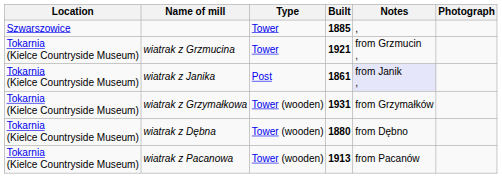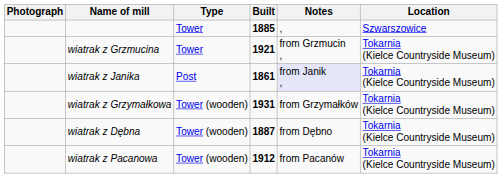 <table class="wikitable">
 <tr>
-<th>Location</th>
+<th>Photograph</th>
 <th>Name of mill</th>
 <th>Type</th>
 <th>Built</th>
 <th>Notes</th>
-<th>Photograph</th>
+<th>Location</th>
 </tr>
 <tr>
-<td><a href='#'>Szwarszowice</a></td>
+<td></td>
 <td></td>
 <td><a href='#'>Tower</a></td>
 <td><strong>1885 </strong></td>
 <td>, </td>
-<td></td>
+<td><a href='#'>Szwarszowice</a></td>
 </tr>
 <tr>
-<td><a href='#'>Tokarnia</a><br> (Kielce Countryside Museum)</td>
+<td></td>
 <td><em>wiatrak z Grzmucina</em></td>
 <td><a href='#'>Tower</a></td>
 <td><strong>1921</strong></td>
 <td>from Grzmucin <br>, </td>
-<td></td>
+<td><a href='#'>Tokarnia</a><br> (Kielce Countryside Museum)</td>
 </tr>
 <tr>
-<td><a href='#'>Tokarnia</a><br> (Kielce Countryside Museum)</td>
+<td></td>
 <td><em>wiatrak z Janika</em></td>
 <td><a href='#'>Post</a></td>
 <td><strong>1861</strong></td>
 <td style="background: lavender;">from Janik<br>, </td>
-<td></td>
+<td><a href='#'>Tokarnia</a><br> (Kielce Countryside Museum)</td>
 </tr>
 <tr>
-<td><a href='#'>Tokarnia</a><br> (Kielce Countryside Museum)</td>
+<td></td>
 <td><em>wiatrak z Grzymałkowa</em></td>
 <td><a href='#'>Tower</a> (wooden)</td>
 <td><strong>1931</strong></td>
 <td>from Grzymałków </td>
-<td></td>
+<td><a href='#'>Tokarnia</a><br> (Kielce Countryside Museum)</td>
 </tr>
 <tr>
-<td><a href='#'>Tokarnia</a><br> (Kielce Countryside Museum)</td>
+<td></td>
 <td><em>wiatrak z Dębna</em></td>
 <td><a href='#'>Tower</a> (wooden)</td>
-<td><strong>1880</strong></td>
+<td><strong>1887</strong></td>
 <td>from Dębno </td>
-<td></td>
+<td><a href='#'>Tokarnia</a><br> (Kielce Countryside Museum)</td>
 </tr>
 <tr>
-<td><a href='#'>Tokarnia</a><br> (Kielce Countryside Museum)</td>
+<td></td>
 <td><em>wiatrak z Pacanowa</em></td>
 <td><a href='#'>Tower</a> (wooden)</td>
-<td><strong>1913</strong></td>
+<td><strong>1912</strong></td>
 <td>from Pacanów  </td>
-<td></td>
+<td><a href='#'>Tokarnia</a><br> (Kielce Countryside Museum)</td>
 </tr>
 </table>
